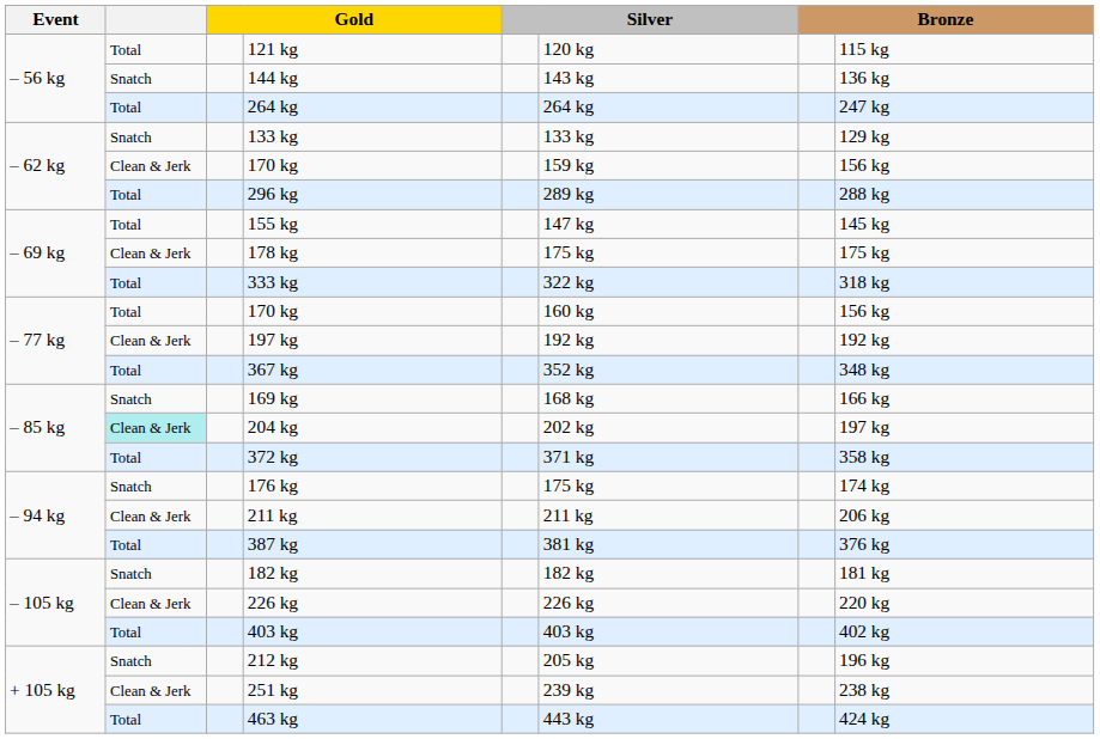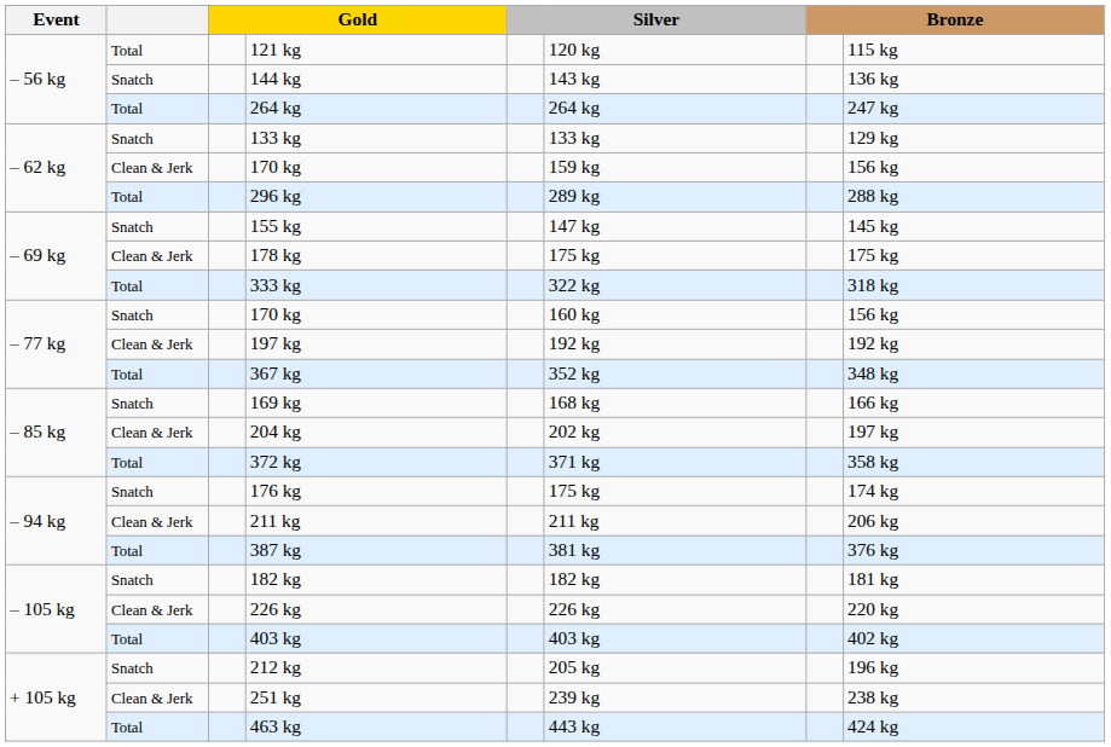 <table class="wikitable">
 <tr>
 <th width=80>Event</th>
 <th width=80></th>
 <td bgcolor=gold align="center" colspan=2 width=250><strong>Gold</strong></td>
 <td bgcolor=silver align="center" colspan=2 width=250><strong>Silver</strong></td>
 <td bgcolor=#cc9966 colspan=2 align="center" width=250><strong>Bronze</strong></td>
 </tr>
 <tr>
 <td rowspan=3>– 56 kg<br></td>
 <td><small>Total</small></td>
 <td></td>
 <td>121 kg</td>
 <td></td>
 <td>120 kg</td>
 <td></td>
 <td>115 kg</td>
 </tr>
 <tr>
 <td><small>Snatch</small></td>
 <td></td>
 <td>144 kg</td>
 <td></td>
 <td>143 kg</td>
 <td></td>
 <td>136 kg</td>
 </tr>
 <tr bgcolor=#dfefff>
 <td><small>Total</small></td>
 <td></td>
 <td>264 kg</td>
 <td></td>
 <td>264 kg</td>
 <td></td>
 <td>247 kg</td>
 </tr>
 <tr>
 <td rowspan=3>– 62 kg<br></td>
 <td><small>Snatch</small></td>
 <td></td>
 <td>133 kg</td>
 <td></td>
 <td>133 kg</td>
 <td></td>
 <td>129 kg</td>
 </tr>
 <tr>
 <td><small>Clean & Jerk</small></td>
 <td></td>
 <td>170 kg</td>
 <td></td>
 <td>159 kg</td>
 <td></td>
 <td>156 kg</td>
 </tr>
 <tr bgcolor=#dfefff>
 <td><small>Total</small></td>
 <td></td>
 <td>296 kg</td>
 <td></td>
 <td>289 kg</td>
 <td></td>
 <td>288 kg</td>
 </tr>
 <tr>
 <td rowspan=3>– 69 kg<br></td>
-<td><small>Total</small></td>
+<td><small>Snatch</small></td>
 <td></td>
 <td>155 kg</td>
 <td></td>
 <td>147 kg</td>
 <td></td>
 <td>145 kg</td>
 </tr>
 <tr>
 <td><small>Clean & Jerk</small></td>
 <td></td>
 <td>178 kg</td>
 <td></td>
 <td>175 kg</td>
 <td></td>
 <td>175 kg</td>
 </tr>
 <tr bgcolor=#dfefff>
 <td><small>Total</small></td>
 <td></td>
 <td>333 kg</td>
 <td></td>
 <td>322 kg</td>
 <td></td>
 <td>318 kg</td>
 </tr>
 <tr>
 <td rowspan=3>– 77 kg<br></td>
-<td><small>Total</small></td>
+<td><small>Snatch</small></td>
 <td></td>
 <td>170 kg</td>
 <td></td>
 <td>160 kg</td>
 <td></td>
 <td>156 kg</td>
 </tr>
 <tr>
 <td><small>Clean & Jerk</small></td>
 <td></td>
 <td>197 kg</td>
 <td></td>
 <td>192 kg</td>
 <td></td>
 <td>192 kg</td>
 </tr>
 <tr bgcolor=#dfefff>
 <td><small>Total</small></td>
 <td></td>
 <td>367 kg</td>
 <td></td>
 <td>352 kg</td>
 <td></td>
 <td>348 kg</td>
 </tr>
 <tr>
 <td rowspan=3>– 85 kg<br></td>
 <td><small>Snatch</small></td>
 <td></td>
 <td>169 kg</td>
 <td></td>
 <td>168 kg</td>
 <td></td>
 <td>166 kg</td>
 </tr>
 <tr>
-<td style="background: paleturquoise;"><small>Clean & Jerk</small></td>
+<td><small>Clean & Jerk</small></td>
 <td></td>
 <td>204 kg</td>
 <td></td>
 <td>202 kg</td>
 <td></td>
 <td>197 kg</td>
 </tr>
 <tr bgcolor=#dfefff>
 <td><small>Total</small></td>
 <td></td>
 <td>372 kg</td>
 <td></td>
 <td>371 kg</td>
 <td></td>
 <td>358 kg</td>
 </tr>
 <tr>
 <td rowspan=3>– 94 kg<br></td>
 <td><small>Snatch</small></td>
 <td></td>
 <td>176 kg</td>
 <td></td>
 <td>175 kg</td>
 <td></td>
 <td>174 kg</td>
 </tr>
 <tr>
 <td><small>Clean & Jerk</small></td>
 <td></td>
 <td>211 kg</td>
 <td></td>
 <td>211 kg</td>
 <td></td>
 <td>206 kg</td>
 </tr>
 <tr bgcolor=#dfefff>
 <td><small>Total</small></td>
 <td></td>
 <td>387 kg</td>
 <td></td>
 <td>381 kg</td>
 <td></td>
 <td>376 kg</td>
 </tr>
 <tr>
 <td rowspan=3>– 105 kg<br></td>
 <td><small>Snatch</small></td>
 <td></td>
 <td>182 kg</td>
 <td></td>
 <td>182 kg</td>
 <td></td>
 <td>181 kg</td>
 </tr>
 <tr>
 <td><small>Clean & Jerk</small></td>
 <td></td>
 <td>226 kg</td>
 <td></td>
 <td>226 kg</td>
 <td></td>
 <td>220 kg</td>
 </tr>
 <tr bgcolor=#dfefff>
 <td><small>Total</small></td>
 <td></td>
 <td>403 kg</td>
 <td></td>
 <td>403 kg</td>
 <td></td>
 <td>402 kg</td>
 </tr>
 <tr>
 <td rowspan=3>+ 105 kg<br></td>
 <td><small>Snatch</small></td>
 <td></td>
 <td>212 kg</td>
 <td></td>
 <td>205 kg</td>
 <td></td>
 <td>196 kg</td>
 </tr>
 <tr>
 <td><small>Clean & Jerk</small></td>
 <td></td>
 <td>251 kg</td>
 <td></td>
 <td>239 kg</td>
 <td></td>
 <td>238 kg</td>
 </tr>
 <tr bgcolor=#dfefff>
 <td><small>Total</small></td>
 <td></td>
 <td>463 kg</td>
 <td></td>
 <td>443 kg</td>
 <td></td>
 <td>424 kg</td>
 </tr>
 </table>
